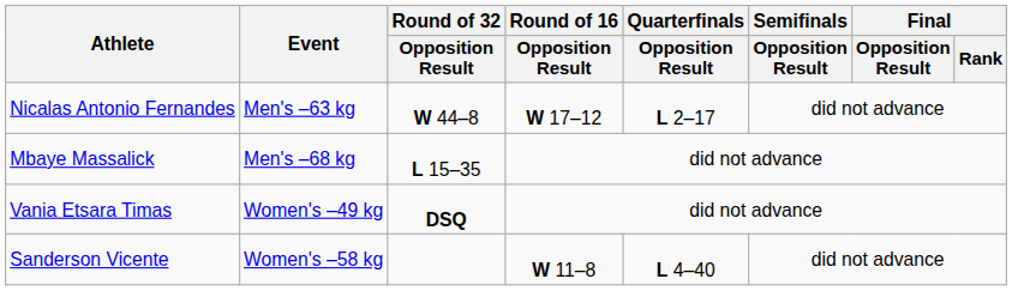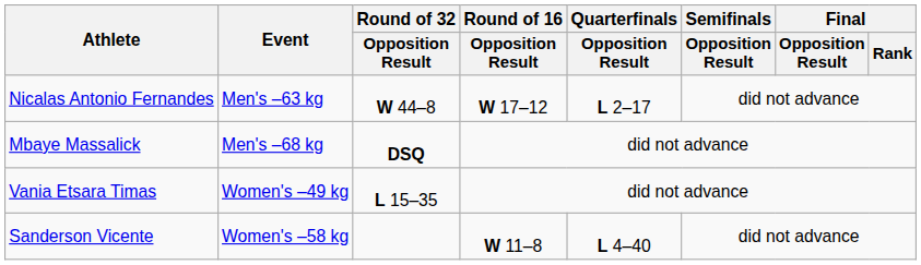 <table class="wikitable" style="text-align:left; font-size:90%">
 <tr>
 <th rowspan="2">Athlete</th>
 <th rowspan="2">Event</th>
 <th>Round of 32</th>
 <th>Round of 16</th>
 <th>Quarterfinals</th>
 <th>Semifinals</th>
 <th colspan=2>Final</th>
 </tr>
 <tr style="font-size: 95%">
 <th>Opposition<br>Result</th>
 <th>Opposition<br>Result</th>
 <th>Opposition<br>Result</th>
 <th>Opposition<br>Result</th>
 <th>Opposition<br>Result</th>
 <th>Rank</th>
 </tr>
 <tr align=center>
 <td align=left><a href='#'>Nicalas Antonio Fernandes</a></td>
 <td align=left><a href='#'>Men's –63 kg</a></td>
 <td><br><strong>W</strong> 44–8</td>
 <td><br><strong>W</strong> 17–12</td>
 <td><br><strong>L</strong> 2–17</td>
 <td colspan=3>did not advance</td>
 </tr>
 <tr align=center>
 <td align=left><a href='#'>Mbaye Massalick</a></td>
 <td align=left><a href='#'>Men's –68 kg</a></td>
-<td><br><strong>L</strong> 15–35</td>
+<td><br><strong>DSQ</strong></td>
 <td colspan=5>did not advance</td>
 </tr>
 <tr align=center>
 <td align=left><a href='#'>Vania Etsara Timas</a></td>
 <td align=left><a href='#'>Women's –49 kg</a></td>
-<td><br><strong>DSQ</strong></td>
+<td><br><strong>L</strong> 15–35</td>
 <td colspan=5>did not advance</td>
 </tr>
 <tr align=center>
 <td align=left><a href='#'>Sanderson Vicente</a></td>
 <td align=left><a href='#'>Women's –58 kg</a></td>
 <td></td>
 <td><br><strong>W</strong> 11–8</td>
 <td><br><strong>L</strong> 4–40</td>
 <td colspan=4>did not advance</td>
 </tr>
 </table>
